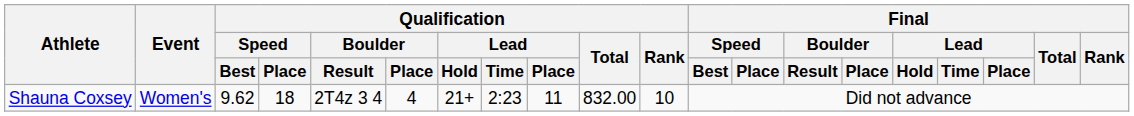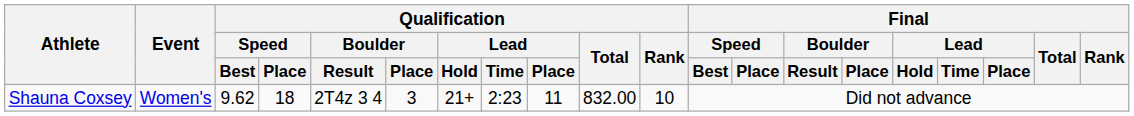 <table class="wikitable" style="font-size:90%">
 <tr>
 <th rowspan=3>Athlete</th>
 <th rowspan=3>Event</th>
 <th colspan=9>Qualification</th>
 <th colspan=9>Final</th>
 </tr>
 <tr style="font-size: 95%">
 <th colspan=2>Speed</th>
 <th colspan=2>Boulder</th>
 <th colspan=3>Lead</th>
 <th rowspan=2>Total</th>
 <th rowspan=2>Rank</th>
 <th colspan=2>Speed</th>
 <th colspan=2>Boulder</th>
 <th colspan=3>Lead</th>
 <th rowspan=2>Total</th>
 <th rowspan=2>Rank</th>
 </tr>
 <tr style="font-size: 95%">
 <th>Best</th>
 <th>Place</th>
 <th>Result</th>
 <th>Place</th>
 <th>Hold</th>
 <th>Time</th>
 <th>Place</th>
 <th>Best</th>
 <th>Place</th>
 <th>Result</th>
 <th>Place</th>
 <th>Hold</th>
 <th>Time</th>
 <th>Place</th>
 </tr>
 <tr align=center>
 <td align="left"><a href='#'>Shauna Coxsey</a></td>
 <td align="left"><a href='#'>Women's</a></td>
 <td>9.62</td>
 <td>18</td>
 <td>2T4z 3 4</td>
-<td>4</td>
+<td>3</td>
 <td>21+</td>
 <td>2:23</td>
 <td>11</td>
 <td>832.00</td>
 <td>10</td>
 <td colspan=9>Did not advance</td>
 </tr>
 </table>
